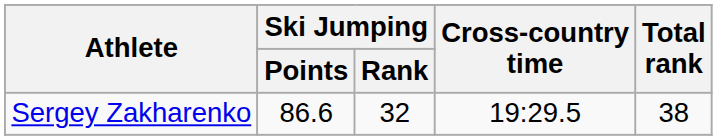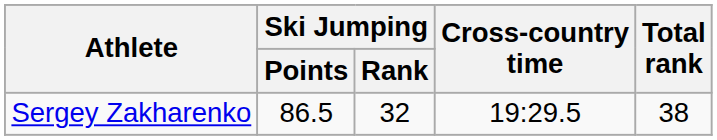 <table class="wikitable" style="font-size:90%">
 <tr>
 <th rowspan="2">Athlete</th>
 <th colspan="2">Ski Jumping</th>
 <th rowspan="2">Cross-country <br> time</th>
 <th rowspan="2">Total <br> rank</th>
 </tr>
 <tr>
 <th>Points</th>
 <th>Rank</th>
 </tr>
 <tr>
 <td><a href='#'>Sergey Zakharenko</a></td>
-<td align="center">86.6</td>
+<td align="center">86.5</td>
 <td align="center">32</td>
 <td align="center">19:29.5</td>
 <td align="center">38</td>
 </tr>
 </table>
